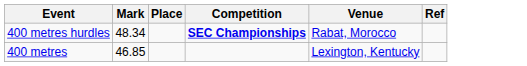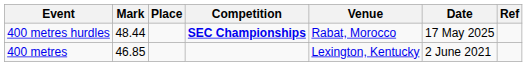 <table class="wikitable">
 <tr>
 <th>Event</th>
 <th>Mark</th>
 <th>Place</th>
 <th>Competition</th>
 <th>Venue</th>
+<th>Date</th>
 <th>Ref</th>
 </tr>
 <tr>
 <td><a href='#'>400 metres hurdles</a></td>
-<td>48.34</td>
+<td>48.44</td>
 <td style="text-align:center;"></td>
 <td><strong><a href='#'>SEC Championships</a></strong></td>
 <td><a href='#'>Rabat, Morocco</a></td>
+<td>17 May 2025</td>
 <td></td>
 </tr>
 <tr>
 <td><a href='#'>400 metres</a></td>
 <td>46.85</td>
 <td style="text-align:center;"></td>
 <td></td>
 <td><a href='#'>Lexington, Kentucky</a></td>
+<td>2 June 2021</td>
 <td></td>
 </tr>
 </table>
